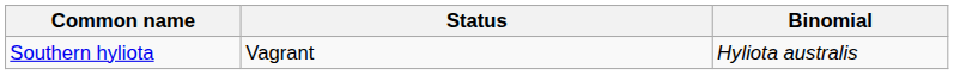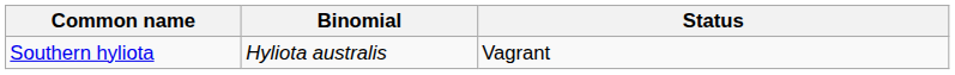 <table width=60% class="wikitable">
 <tr>
 <th width=25%>Common name</th>
+<th width=25%>Binomial</th>
 <th width=50%>Status</th>
-<th width=25%>Binomial</th>
 </tr>
 <tr>
 <td><a href='#'>Southern hyliota</a></td>
+<td><em>Hyliota australis</em></td>
 <td>Vagrant</td>
-<td><em>Hyliota australis</em></td>
 </tr>
 </table>
